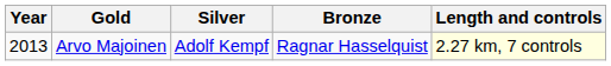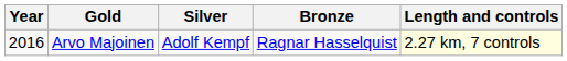 <table class="wikitable">
 <tr>
 <th>Year</th>
 <th>Gold</th>
 <th>Silver</th>
 <th>Bronze</th>
 <th>Length and controls</th>
 </tr>
 <tr>
-<td>2013</td>
+<td>2016</td>
 <td> <a href='#'>Arvo Majoinen</a></td>
 <td> <a href='#'>Adolf Kempf</a></td>
 <td> <a href='#'>Ragnar Hasselquist</a></td>
 <td style="background: lightyellow;">2.27 km, 7 controls</td>
 </tr>
 </table>
